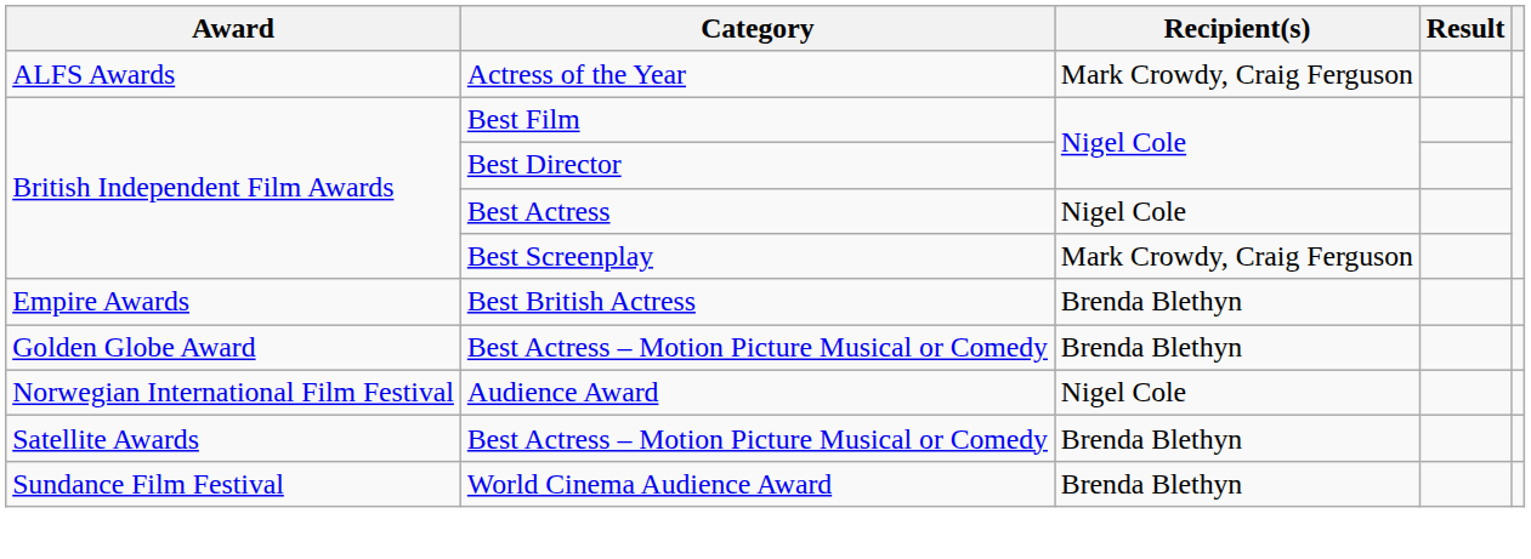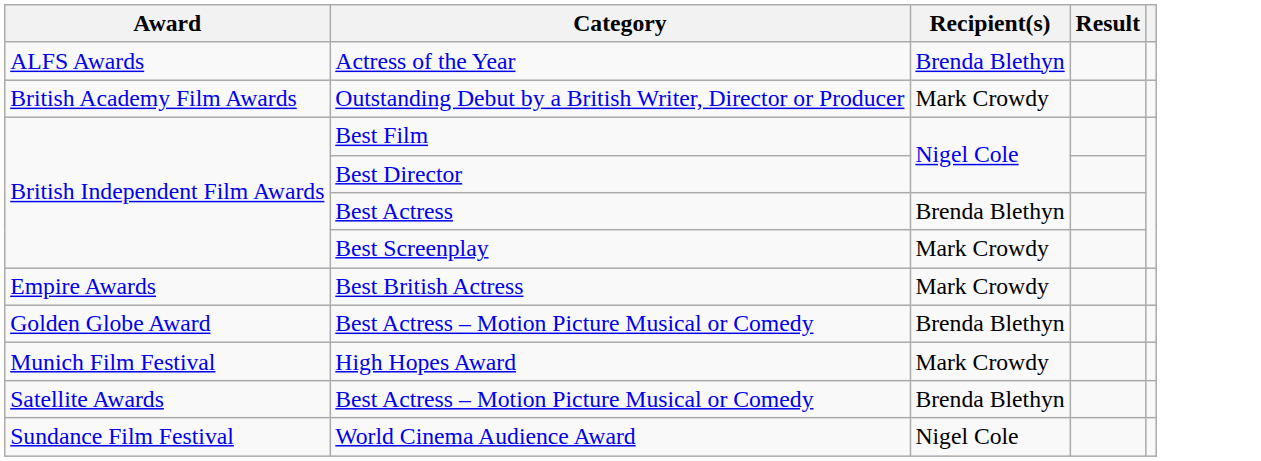 <table class="wikitable">
 <tr>
 <th>Award</th>
 <th>Category</th>
 <th>Recipient(s)</th>
 <th>Result</th>
 <th></th>
 </tr>
 <tr>
 <td><a href='#'>ALFS Awards</a></td>
 <td><a href='#'>Actress of the Year</a></td>
-<td>Mark Crowdy, Craig Ferguson</td>
+<td><a href='#'>Brenda Blethyn</a></td>
+<td></td>
+<td align="center"></td>
+</tr>
+<tr>
+<td><a href='#'>British Academy Film Awards</a></td>
+<td><a href='#'>Outstanding Debut by a British Writer, Director or Producer</a></td>
+<td>Mark Crowdy</td>
 <td></td>
 <td align="center"></td>
 </tr>
 <tr>
 <td rowspan="4"><a href='#'>British Independent Film Awards</a></td>
 <td><a href='#'>Best Film</a></td>
 <td rowspan="2"><a href='#'>Nigel Cole</a></td>
 <td></td>
 <td rowspan="4" align="center"></td>
 </tr>
 <tr>
 <td><a href='#'>Best Director</a></td>
 <td></td>
 </tr>
 <tr>
 <td><a href='#'>Best Actress</a></td>
-<td>Nigel Cole</td>
+<td>Brenda Blethyn</td>
 <td></td>
 </tr>
 <tr>
 <td><a href='#'>Best Screenplay</a></td>
-<td>Mark Crowdy, Craig Ferguson</td>
+<td>Mark Crowdy</td>
 <td></td>
 </tr>
 <tr>
 <td><a href='#'>Empire Awards</a></td>
 <td><a href='#'>Best British Actress</a></td>
-<td>Brenda Blethyn</td>
+<td>Mark Crowdy</td>
 <td></td>
 <td align="center"></td>
 </tr>
 <tr>
 <td><a href='#'>Golden Globe Award</a></td>
 <td><a href='#'>Best Actress – Motion Picture Musical or Comedy</a></td>
 <td>Brenda Blethyn</td>
 <td></td>
 <td align="center"></td>
 </tr>
 <tr>
-<td><a href='#'>Norwegian International Film Festival</a></td>
-<td><a href='#'>Audience Award</a></td>
-<td>Nigel Cole</td>
+<td><a href='#'>Munich Film Festival</a></td>
+<td><a href='#'>High Hopes Award</a></td>
+<td>Mark Crowdy</td>
 <td></td>
 <td align="center"></td>
 </tr>
 <tr>
 <td><a href='#'>Satellite Awards</a></td>
 <td><a href='#'>Best Actress – Motion Picture Musical or Comedy</a></td>
 <td>Brenda Blethyn</td>
 <td></td>
 <td align="center"></td>
 </tr>
 <tr>
 <td><a href='#'>Sundance Film Festival</a></td>
 <td><a href='#'>World Cinema Audience Award</a></td>
-<td>Brenda Blethyn</td>
+<td>Nigel Cole</td>
 <td></td>
 <td align="center"></td>
 </tr>
 </table>
